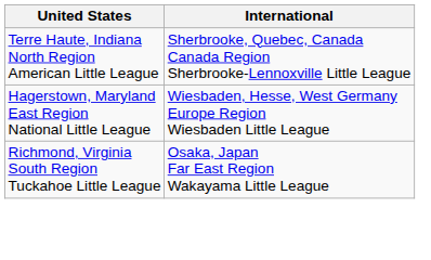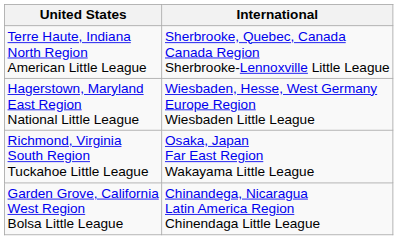 <table class="wikitable">
 <tr>
 <th>United States</th>
 <th>International</th>
 </tr>
 <tr>
 <td> <a href='#'>Terre Haute, Indiana</a><br><a href='#'>North Region</a><br>American Little League</td>
 <td> <a href='#'>Sherbrooke, Quebec, Canada</a><br><a href='#'>Canada Region</a><br>Sherbrooke-<a href='#'>Lennoxville</a> Little League</td>
 </tr>
 <tr>
 <td> <a href='#'>Hagerstown, Maryland</a><br><a href='#'>East Region</a><br>National Little League</td>
 <td> <a href='#'>Wiesbaden, Hesse, West Germany</a><br><a href='#'>Europe Region</a><br>Wiesbaden Little League</td>
 </tr>
 <tr>
 <td> <a href='#'>Richmond, Virginia</a><br><a href='#'>South Region</a><br>Tuckahoe Little League</td>
 <td> <a href='#'>Osaka, Japan</a><br><a href='#'>Far East Region</a><br>Wakayama Little League</td>
 </tr>
+<tr>
+<td> <a href='#'>Garden Grove, California</a><br><a href='#'>West Region</a><br>Bolsa Little League</td>
+<td> <a href='#'>Chinandega, Nicaragua</a><br><a href='#'>Latin America Region</a><br>Chinendaga Little League</td>
+</tr>
 </table>
